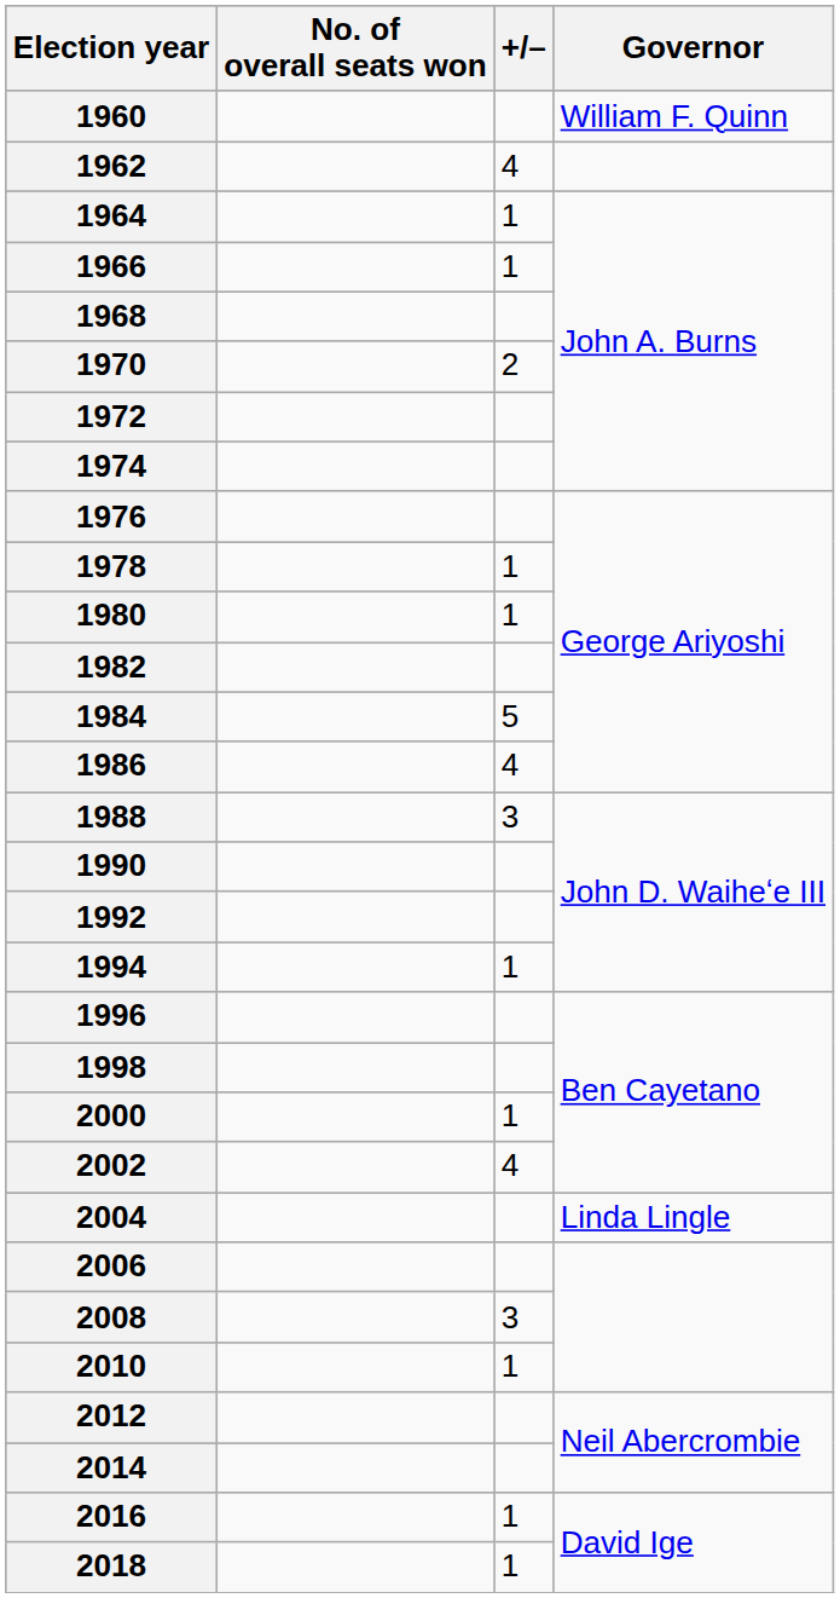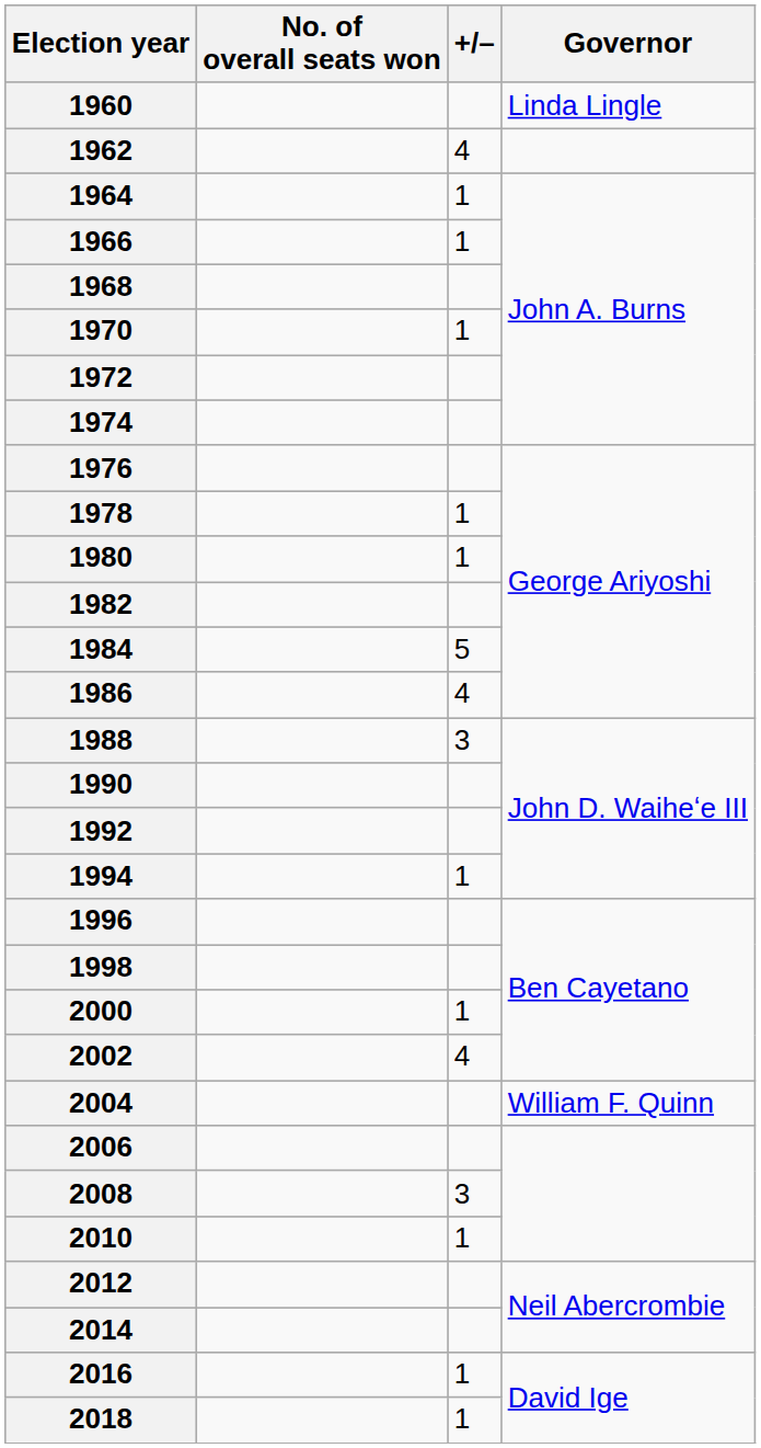 <table class=wikitable>
 <tr>
 <th>Election year</th>
 <th>No. of<br>overall seats won</th>
 <th>+/–</th>
 <th>Governor</th>
 </tr>
 <tr>
 <th>1960</th>
 <td></td>
 <td></td>
-<td><a href='#'>William F. Quinn</a></td>
+<td><a href='#'>Linda Lingle</a></td>
 </tr>
 <tr>
 <th>1962</th>
 <td></td>
 <td> 4</td>
 </tr>
 <tr>
 <th>1964</th>
 <td></td>
 <td> 1</td>
 <td rowspan="6"><a href='#'>John A. Burns</a></td>
 </tr>
 <tr>
 <th>1966</th>
 <td></td>
 <td> 1</td>
 </tr>
 <tr>
 <th>1968</th>
 <td></td>
 <td></td>
 </tr>
 <tr>
 <th>1970</th>
 <td></td>
-<td> 2</td>
+<td> 1</td>
 </tr>
 <tr>
 <th>1972</th>
 <td></td>
 <td></td>
 </tr>
 <tr>
 <th>1974</th>
 <td></td>
 <td></td>
 </tr>
 <tr>
 <th>1976</th>
 <td></td>
 <td></td>
 <td rowspan="6"><a href='#'>George Ariyoshi</a></td>
 </tr>
 <tr>
 <th>1978</th>
 <td></td>
 <td> 1</td>
 </tr>
 <tr>
 <th>1980</th>
 <td></td>
 <td> 1</td>
 </tr>
 <tr>
 <th>1982</th>
 <td></td>
 <td></td>
 </tr>
 <tr>
 <th>1984</th>
 <td></td>
 <td> 5</td>
 </tr>
 <tr>
 <th>1986</th>
 <td></td>
 <td> 4</td>
 </tr>
 <tr>
 <th>1988</th>
 <td></td>
 <td> 3</td>
 <td rowspan="4"><a href='#'>John D. Waiheʻe III</a></td>
 </tr>
 <tr>
 <th>1990</th>
 <td></td>
 <td></td>
 </tr>
 <tr>
 <th>1992</th>
 <td></td>
 <td></td>
 </tr>
 <tr>
 <th>1994</th>
 <td></td>
 <td> 1</td>
 </tr>
 <tr>
 <th>1996</th>
 <td></td>
 <td></td>
 <td rowspan="4"><a href='#'>Ben Cayetano</a></td>
 </tr>
 <tr>
 <th>1998</th>
 <td></td>
 <td></td>
 </tr>
 <tr>
 <th>2000</th>
 <td></td>
 <td> 1</td>
 </tr>
 <tr>
 <th>2002</th>
 <td></td>
 <td> 4</td>
 </tr>
 <tr>
 <th>2004</th>
 <td></td>
 <td></td>
-<td><a href='#'>Linda Lingle</a></td>
+<td><a href='#'>William F. Quinn</a></td>
 </tr>
 <tr>
 <th>2006</th>
 <td></td>
 <td></td>
 </tr>
 <tr>
 <th>2008</th>
 <td></td>
 <td> 3</td>
 </tr>
 <tr>
 <th>2010</th>
 <td></td>
 <td> 1</td>
 </tr>
 <tr>
 <th>2012</th>
 <td></td>
 <td></td>
 <td rowspan="2"><a href='#'>Neil Abercrombie</a></td>
 </tr>
 <tr>
 <th>2014</th>
 <td></td>
 <td></td>
 </tr>
 <tr>
 <th>2016</th>
 <td></td>
 <td> 1</td>
 <td rowspan="2"><a href='#'>David Ige</a></td>
 </tr>
 <tr>
 <th>2018</th>
 <td></td>
 <td> 1</td>
 </tr>
 <tr>
 </tr>
 </table>
